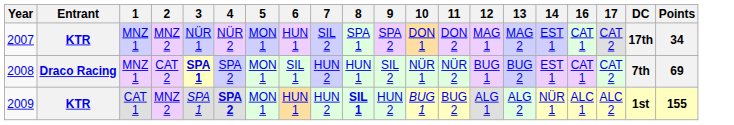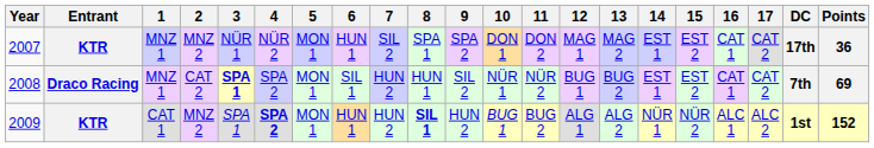 <table class="wikitable" style="text-align:center; font-size:85%">
 <tr>
 <th>Year</th>
 <th>Entrant</th>
 <th>1</th>
 <th>2</th>
 <th>3</th>
 <th>4</th>
 <th>5</th>
 <th>6</th>
 <th>7</th>
 <th>8</th>
 <th>9</th>
 <th>10</th>
 <th>11</th>
 <th>12</th>
 <th>13</th>
 <th>14</th>
+<th>15</th>
 <th>16</th>
 <th>17</th>
 <th>DC</th>
 <th>Points</th>
 </tr>
 <tr>
 <td><a href='#'>2007</a></td>
 <th nowrap><a href='#'>KTR</a></th>
 <td style="background:#CFCFFF;"><a href='#'>MNZ<br>1</a><br></td>
 <td style="background:#EFCFFF;"><a href='#'>MNZ<br>2</a><br></td>
 <td style="background:#CFCFFF;"><a href='#'>NÜR<br>1</a><br></td>
 <td style="background:#EFCFFF;"><a href='#'>NÜR<br>2</a><br></td>
 <td style="background:#CFCFFF;"><a href='#'>MON<br>1</a><br></td>
 <td style="background:#EFCFFF;"><a href='#'>HUN<br>1</a><br></td>
 <td style="background:#CFCFFF;"><a href='#'>SIL<br>2</a><br></td>
 <td style="background:#dfffdf;"><a href='#'>SPA<br>1</a><br></td>
 <td style="background:#EFCFFF;"><a href='#'>SPA<br>2</a><br></td>
 <td style="background:#ffdf9f;"><a href='#'>DON<br>1</a><br></td>
 <td style="background:#EFCFFF;"><a href='#'>DON<br>2</a><br></td>
 <td style="background:#EFCFFF;"><a href='#'>MAG<br>1</a><br></td>
 <td style="background:#CFCFFF;"><a href='#'>MAG<br>2</a><br></td>
 <td style="background:#CFCFFF;"><a href='#'>EST<br>1</a><br></td>
+<td style="background:#EFCFFF;"><a href='#'>EST<br>2</a><br></td>
 <td style="background:#dfffdf;"><a href='#'>CAT<br>1</a><br></td>
 <td style="background:#dfdfdf;"><a href='#'>CAT<br>2</a><br></td>
 <th>17th</th>
-<th>34</th>
+<th>36</th>
 </tr>
 <tr>
 <td><a href='#'>2008</a></td>
 <th nowrap><a href='#'>Draco Racing</a></th>
 <td style="background:#EFCFFF;"><a href='#'>MNZ<br>1</a><br></td>
 <td style="background:#EFCFFF;"><a href='#'>CAT<br>2</a><br></td>
 <td style="background:#ffffbf;"><strong><a href='#'>SPA<br>1</a><br></strong></td>
 <td style="background:#CFCFFF;"><a href='#'>SPA<br>2</a><br></td>
 <td style="background:#dfffdf;"><a href='#'>MON<br>1</a><br></td>
 <td style="background:#dfffdf;"><a href='#'>SIL<br>1</a><br></td>
 <td style="background:#CFCFFF;"><a href='#'>HUN<br>2</a><br></td>
 <td style="background:#dfffdf;"><a href='#'>HUN<br>1</a><br></td>
 <td style="background:#dfffdf;"><a href='#'>SIL<br>2</a><br></td>
 <td style="background:#dfffdf;"><a href='#'>NÜR<br>1</a><br></td>
 <td style="background:#dfffdf;"><a href='#'>NÜR<br>2</a><br></td>
 <td style="background:#EFCFFF;"><a href='#'>BUG<br>1</a><br></td>
 <td style="background:#CFCFFF;"><a href='#'>BUG<br>2</a><br></td>
 <td style="background:#EFCFFF;"><a href='#'>EST<br>1</a><br></td>
+<td style="background:#dfffdf;"><a href='#'>EST<br>2</a><br></td>
 <td style="background:#EFCFFF;"><a href='#'>CAT<br>1</a><br></td>
 <td style="background:#dfffdf;"><a href='#'>CAT<br>2</a><br></td>
 <th>7th</th>
 <th>69</th>
 </tr>
 <tr>
 <td><a href='#'>2009</a></td>
 <th nowrap><a href='#'>KTR</a></th>
 <td style="background:#dfdfdf;"><a href='#'>CAT<br>1</a><br></td>
 <td style="background:#EFCFFF;"><a href='#'>MNZ<br>2</a><br></td>
 <td style="background:#dfdfdf;"><em><a href='#'>SPA<br>1</a></em><br></td>
 <td style="background:#dfdfdf;"><strong><a href='#'>SPA<br>2</a></strong><br></td>
 <td style="background:#dfffdf;"><a href='#'>MON<br>1</a><br></td>
 <td style="background:#ffdf9f;"><a href='#'>HUN<br>1</a><br></td>
 <td style="background:#dfffdf;"><a href='#'>HUN<br>2</a><br></td>
 <td style="background:#dfffdf;"><strong><a href='#'>SIL<br>1</a></strong><br></td>
 <td style="background:#dfffdf;"><a href='#'>HUN<br>2</a><br></td>
 <td style="background:#ffffbf;"><em><a href='#'>BUG<br>1</a></em><br></td>
 <td style="background:#ffffbf;"><a href='#'>BUG<br>2</a><br></td>
 <td style="background:#dfdfdf;"><a href='#'>ALG<br>1</a><br></td>
 <td style="background:#dfffdf;"><a href='#'>ALG<br>2</a><br></td>
 <td style="background:#ffffbf;"><a href='#'>NÜR<br>1</a><br></td>
+<td style="background:#dfffdf;"><a href='#'>NÜR<br>2</a><br></td>
 <td style="background:#ffffbf;"><a href='#'>ALC<br>1</a><br></td>
 <td style="background:#ffffbf;"><a href='#'>ALC<br>2</a><br></td>
 <th style="background:#ffffbf;">1st</th>
-<th style="background:#ffffbf;">155</th>
+<th style="background:#ffffbf;">152</th>
 </tr>
 </table>
